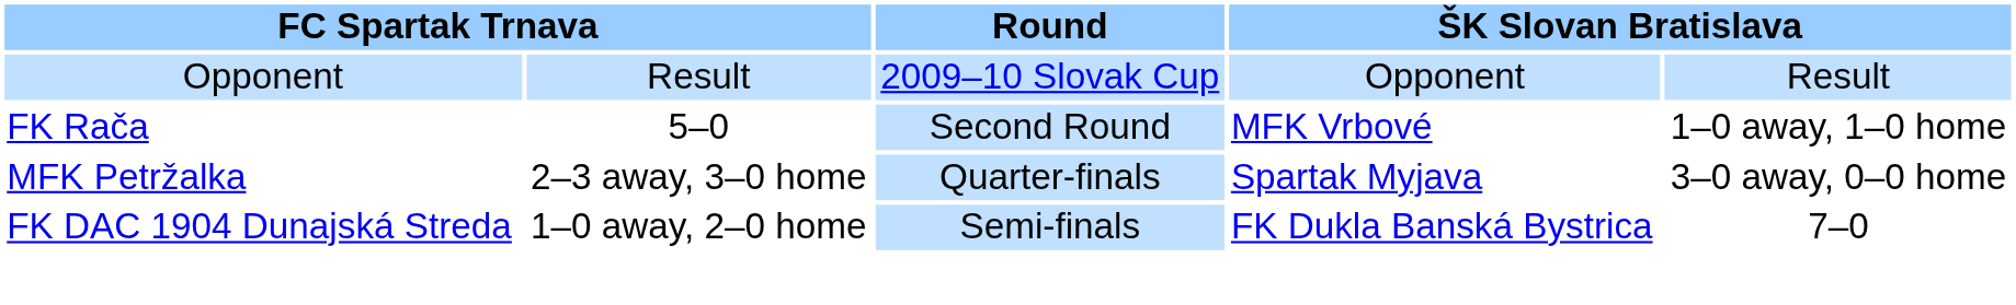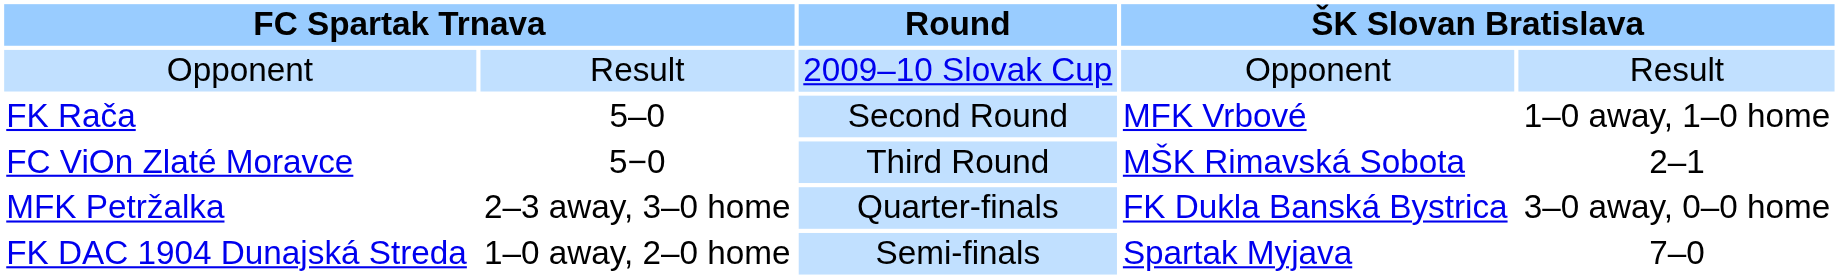 <table width="100%" style="text-align:center">
 <tr valign=top bgcolor=#99ccff>
 <th colspan=2 style="width:1*">FC Spartak Trnava</th>
 <th><strong>Round</strong></th>
 <th colspan=2 style="width:1*">ŠK Slovan Bratislava</th>
 </tr>
 <tr valign=top bgcolor=#c1e0ff>
 <td>Opponent</td>
 <td>Result</td>
 <td bgcolor=#c1e0ff><a href='#'>2009–10 Slovak Cup</a></td>
 <td>Opponent</td>
 <td>Result</td>
 </tr>
 <tr>
 <td align=left><a href='#'>FK Rača</a></td>
 <td>5–0</td>
 <td bgcolor=#c1e0ff>Second Round</td>
 <td align=left><a href='#'>MFK Vrbové</a></td>
 <td>1–0 away, 1–0 home</td>
 </tr>
 <tr>
+<td align=left><a href='#'>FC ViOn Zlaté Moravce</a></td>
+<td>5−0</td>
+<td bgcolor=#c1e0ff>Third Round</td>
+<td align=left><a href='#'>MŠK Rimavská Sobota</a></td>
+<td>2–1</td>
+</tr>
+<tr>
 <td align=left><a href='#'>MFK Petržalka</a></td>
 <td>2–3 away, 3–0 home</td>
 <td bgcolor=#c1e0ff>Quarter-finals</td>
-<td align=left><a href='#'>Spartak Myjava</a></td>
+<td align=left><a href='#'>FK Dukla Banská Bystrica</a></td>
 <td>3–0 away, 0–0 home</td>
 </tr>
 <tr>
 <td align=left><a href='#'>FK DAC 1904 Dunajská Streda</a></td>
 <td>1–0 away, 2–0 home</td>
 <td bgcolor=#c1e0ff>Semi-finals</td>
-<td align=left><a href='#'>FK Dukla Banská Bystrica</a></td>
+<td align=left><a href='#'>Spartak Myjava</a></td>
 <td>7–0</td>
 </tr>
 </table>
